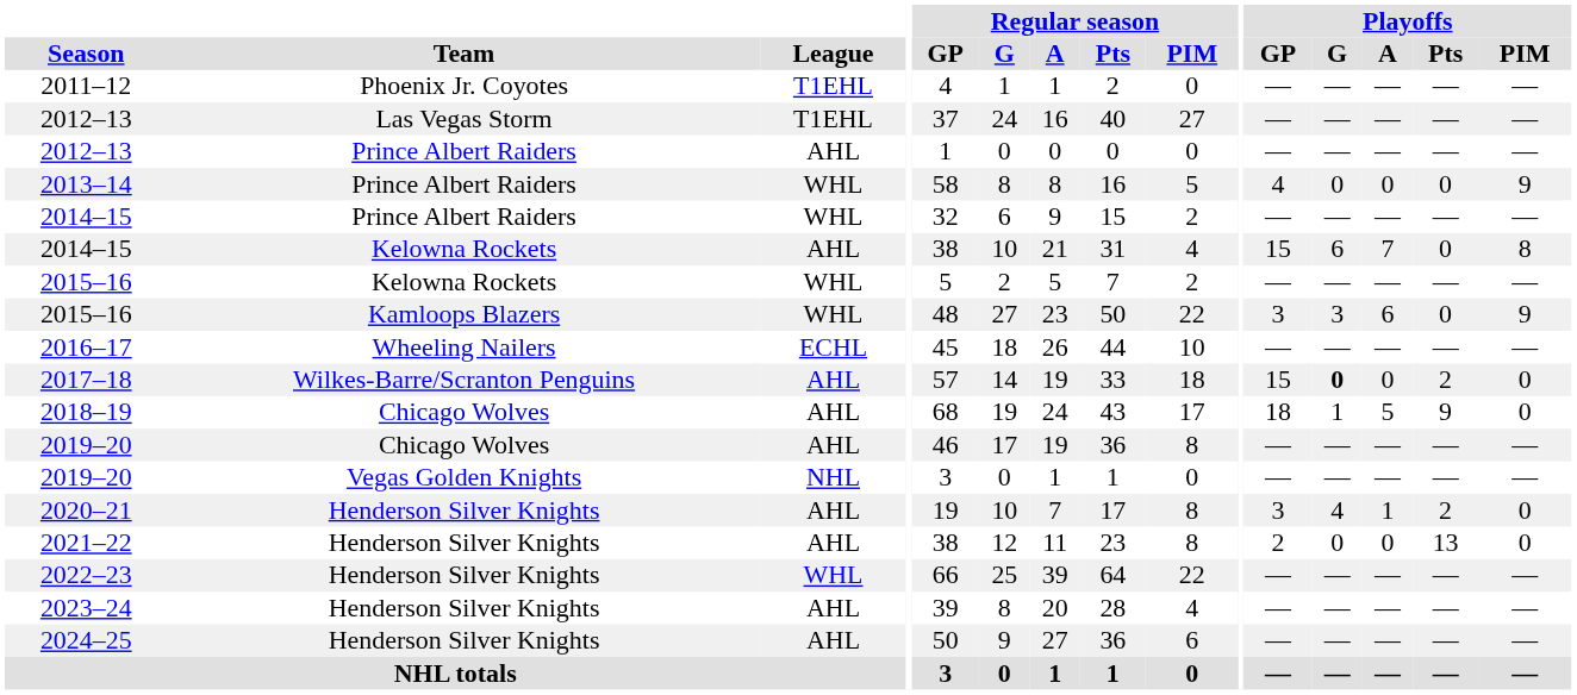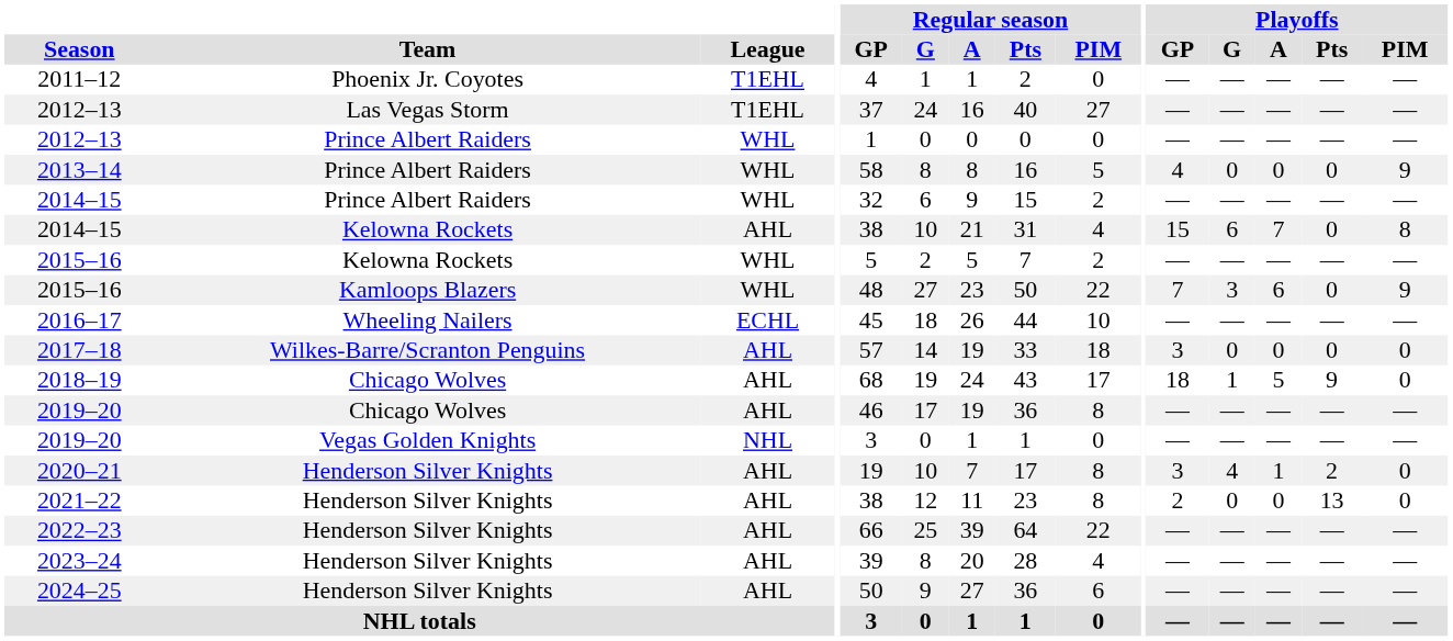 <table border="0" cellpadding="1" cellspacing="0" style="text-align:center; width:60em">
 <tr bgcolor="#e0e0e0">
 <th colspan="3" bgcolor="#ffffff"></th>
 <th rowspan="99" bgcolor="#ffffff"></th>
 <th colspan="5"><a href='#'>Regular season</a></th>
 <th rowspan="99" bgcolor="#ffffff"></th>
 <th colspan="5"><a href='#'>Playoffs</a></th>
 </tr>
 <tr bgcolor="#e0e0e0">
 <th><a href='#'>Season</a></th>
 <th>Team</th>
 <th>League</th>
 <th>GP</th>
 <th><a href='#'>G</a></th>
 <th><a href='#'>A</a></th>
 <th><a href='#'>Pts</a></th>
 <th><a href='#'>PIM</a></th>
 <th>GP</th>
 <th>G</th>
 <th>A</th>
 <th>Pts</th>
 <th>PIM</th>
 </tr>
 <tr>
 <td>2011–12</td>
 <td>Phoenix Jr. Coyotes</td>
 <td><a href='#'>T1EHL</a></td>
 <td>4</td>
 <td>1</td>
 <td>1</td>
 <td>2</td>
 <td>0</td>
 <td>—</td>
 <td>—</td>
 <td>—</td>
 <td>—</td>
 <td>—</td>
 </tr>
 <tr bgcolor="#f0f0f0">
 <td>2012–13</td>
 <td>Las Vegas Storm</td>
 <td>T1EHL</td>
 <td>37</td>
 <td>24</td>
 <td>16</td>
 <td>40</td>
 <td>27</td>
 <td>—</td>
 <td>—</td>
 <td>—</td>
 <td>—</td>
 <td>—</td>
 </tr>
 <tr>
 <td><a href='#'>2012–13</a></td>
 <td><a href='#'>Prince Albert Raiders</a></td>
-<td>AHL</td>
+<td><a href='#'>WHL</a></td>
 <td>1</td>
 <td>0</td>
 <td>0</td>
 <td>0</td>
 <td>0</td>
 <td>—</td>
 <td>—</td>
 <td>—</td>
 <td>—</td>
 <td>—</td>
 </tr>
 <tr bgcolor="#f0f0f0">
 <td><a href='#'>2013–14</a></td>
 <td>Prince Albert Raiders</td>
 <td>WHL</td>
 <td>58</td>
 <td>8</td>
 <td>8</td>
 <td>16</td>
 <td>5</td>
 <td>4</td>
 <td>0</td>
 <td>0</td>
 <td>0</td>
 <td>9</td>
 </tr>
 <tr>
 <td><a href='#'>2014–15</a></td>
 <td>Prince Albert Raiders</td>
 <td>WHL</td>
 <td>32</td>
 <td>6</td>
 <td>9</td>
 <td>15</td>
 <td>2</td>
 <td>—</td>
 <td>—</td>
 <td>—</td>
 <td>—</td>
 <td>—</td>
 </tr>
 <tr bgcolor="#f0f0f0">
 <td>2014–15</td>
 <td><a href='#'>Kelowna Rockets</a></td>
 <td>AHL</td>
 <td>38</td>
 <td>10</td>
 <td>21</td>
 <td>31</td>
 <td>4</td>
 <td>15</td>
 <td>6</td>
 <td>7</td>
 <td>0</td>
 <td>8</td>
 </tr>
 <tr>
 <td><a href='#'>2015–16</a></td>
 <td>Kelowna Rockets</td>
 <td>WHL</td>
 <td>5</td>
 <td>2</td>
 <td>5</td>
 <td>7</td>
 <td>2</td>
 <td>—</td>
 <td>—</td>
 <td>—</td>
 <td>—</td>
 <td>—</td>
 </tr>
 <tr bgcolor="#f0f0f0">
 <td>2015–16</td>
 <td><a href='#'>Kamloops Blazers</a></td>
 <td>WHL</td>
 <td>48</td>
 <td>27</td>
 <td>23</td>
 <td>50</td>
 <td>22</td>
-<td>3</td>
+<td>7</td>
 <td>3</td>
 <td>6</td>
 <td>0</td>
 <td>9</td>
 </tr>
 <tr>
 <td><a href='#'>2016–17</a></td>
 <td><a href='#'>Wheeling Nailers</a></td>
 <td><a href='#'>ECHL</a></td>
 <td>45</td>
 <td>18</td>
 <td>26</td>
 <td>44</td>
 <td>10</td>
 <td>—</td>
 <td>—</td>
 <td>—</td>
 <td>—</td>
 <td>—</td>
 </tr>
 <tr bgcolor="#f0f0f0">
 <td><a href='#'>2017–18</a></td>
 <td><a href='#'>Wilkes-Barre/Scranton Penguins</a></td>
 <td><a href='#'>AHL</a></td>
 <td>57</td>
 <td>14</td>
 <td>19</td>
 <td>33</td>
 <td>18</td>
-<td>15</td>
-<td><strong>0</strong></td>
+<td>3</td>
 <td>0</td>
-<td>2</td>
+<td>0</td>
+<td>0</td>
 <td>0</td>
 </tr>
 <tr>
 <td><a href='#'>2018–19</a></td>
 <td><a href='#'>Chicago Wolves</a></td>
 <td>AHL</td>
 <td>68</td>
 <td>19</td>
 <td>24</td>
 <td>43</td>
 <td>17</td>
 <td>18</td>
 <td>1</td>
 <td>5</td>
 <td>9</td>
 <td>0</td>
 </tr>
 <tr bgcolor="#f0f0f0">
 <td><a href='#'>2019–20</a></td>
 <td>Chicago Wolves</td>
 <td>AHL</td>
 <td>46</td>
 <td>17</td>
 <td>19</td>
 <td>36</td>
 <td>8</td>
 <td>—</td>
 <td>—</td>
 <td>—</td>
 <td>—</td>
 <td>—</td>
 </tr>
 <tr>
 <td><a href='#'>2019–20</a></td>
 <td><a href='#'>Vegas Golden Knights</a></td>
 <td><a href='#'>NHL</a></td>
 <td>3</td>
 <td>0</td>
 <td>1</td>
 <td>1</td>
 <td>0</td>
 <td>—</td>
 <td>—</td>
 <td>—</td>
 <td>—</td>
 <td>—</td>
 </tr>
 <tr bgcolor="#f0f0f0">
 <td><a href='#'>2020–21</a></td>
 <td><a href='#'>Henderson Silver Knights</a></td>
 <td>AHL</td>
 <td>19</td>
 <td>10</td>
 <td>7</td>
 <td>17</td>
 <td>8</td>
 <td>3</td>
 <td>4</td>
 <td>1</td>
 <td>2</td>
 <td>0</td>
 </tr>
 <tr>
 <td><a href='#'>2021–22</a></td>
 <td>Henderson Silver Knights</td>
 <td>AHL</td>
 <td>38</td>
 <td>12</td>
 <td>11</td>
 <td>23</td>
 <td>8</td>
 <td>2</td>
 <td>0</td>
 <td>0</td>
 <td>13</td>
 <td>0</td>
 </tr>
 <tr bgcolor="#f0f0f0">
 <td><a href='#'>2022–23</a></td>
 <td>Henderson Silver Knights</td>
-<td><a href='#'>WHL</a></td>
+<td>AHL</td>
 <td>66</td>
 <td>25</td>
 <td>39</td>
 <td>64</td>
 <td>22</td>
 <td>—</td>
 <td>—</td>
 <td>—</td>
 <td>—</td>
 <td>—</td>
 </tr>
 <tr>
 <td><a href='#'>2023–24</a></td>
 <td>Henderson Silver Knights</td>
 <td>AHL</td>
 <td>39</td>
 <td>8</td>
 <td>20</td>
 <td>28</td>
 <td>4</td>
 <td>—</td>
 <td>—</td>
 <td>—</td>
 <td>—</td>
 <td>—</td>
 </tr>
 <tr bgcolor="#f0f0f0">
 <td><a href='#'>2024–25</a></td>
 <td>Henderson Silver Knights</td>
 <td>AHL</td>
 <td>50</td>
 <td>9</td>
 <td>27</td>
 <td>36</td>
 <td>6</td>
 <td>—</td>
 <td>—</td>
 <td>—</td>
 <td>—</td>
 <td>—</td>
 </tr>
 <tr bgcolor="#e0e0e0">
 <th colspan="3">NHL totals</th>
 <th>3</th>
 <th>0</th>
 <th>1</th>
 <th>1</th>
 <th>0</th>
 <th>—</th>
 <th>—</th>
 <th>—</th>
 <th>—</th>
 <th>—</th>
 </tr>
 </table>
